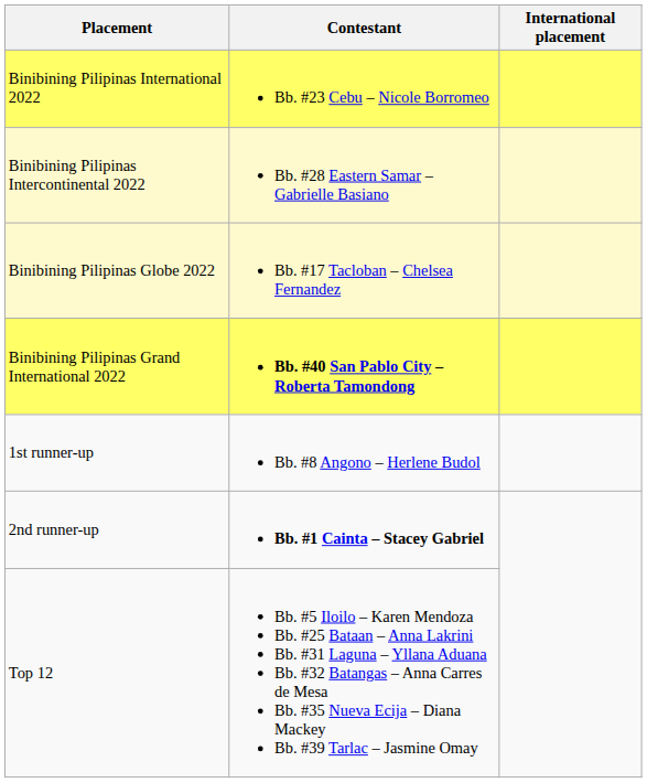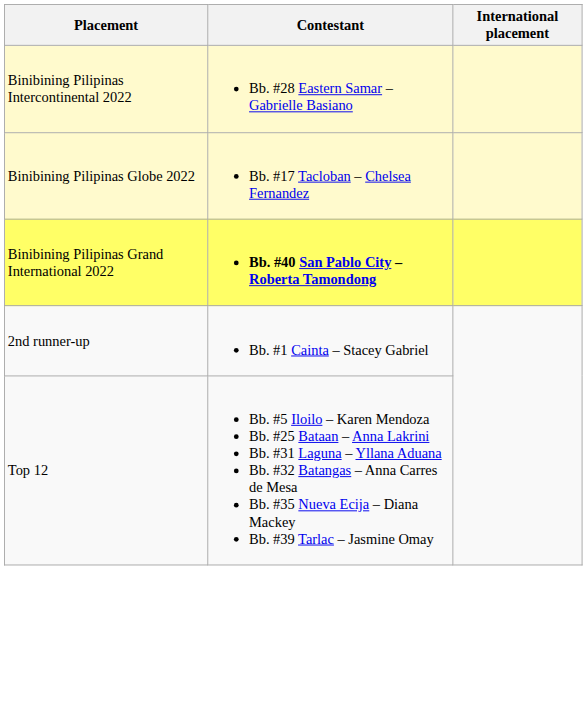 <table class="wikitable sortable" style="font-size: 95%;">
 <tr>
 <th>Placement</th>
 <th>Contestant</th>
 <th>International placement</th>
-</tr>
-<tr style="background:#FFFF66;">
-<td>Binibining Pilipinas International 2022</td>
-<td><br><ul><li>Bb. #23 <a href='#'>Cebu</a> – <a href='#'>Nicole Borromeo</a></li></ul></td>
-<td></td>
 </tr>
 <tr style="background:#FFFACD;">
 <td>Binibining Pilipinas Intercontinental 2022</td>
 <td><br><ul><li>Bb. #28 <a href='#'>Eastern Samar</a> – <a href='#'>Gabrielle Basiano</a></li></ul></td>
 <td></td>
 </tr>
 <tr style="background:#FFFACD;">
 <td>Binibining Pilipinas Globe 2022</td>
 <td><br><ul><li>Bb. #17 <a href='#'>Tacloban</a> – <a href='#'>Chelsea Fernandez</a></li></ul></td>
 <td></td>
 </tr>
 <tr style="background:#FFFF66;">
 <td>Binibining Pilipinas Grand International 2022</td>
 <td><strong><br><ul><li>Bb. #40 <a href='#'>San Pablo City</a> – <a href='#'>Roberta Tamondong</a></li></ul></strong></td>
 <td></td>
 </tr>
 <tr>
-<td>1st runner-up</td>
-<td><br><ul><li>Bb. #8 <a href='#'>Angono</a> – <a href='#'>Herlene Budol</a> <em></em></li></ul></td>
-<td></td>
-</tr>
-<tr>
 <td>2nd runner-up</td>
-<td><strong><br><ul><li>Bb. #1 <a href='#'>Cainta</a> – Stacey Gabriel</li></ul></strong></td>
+<td><br><ul><li>Bb. #1 <a href='#'>Cainta</a> – Stacey Gabriel</li></ul></td>
 </tr>
 <tr>
 <td>Top 12</td>
 <td><br><ul><li>Bb. #5 <a href='#'>Iloilo</a> – Karen Mendoza</li><li>Bb. #25 <a href='#'>Bataan</a> – <a href='#'>Anna Lakrini</a></li><li>Bb. #31 <a href='#'>Laguna</a> – <a href='#'>Yllana Aduana</a></li><li>Bb. #32 <a href='#'>Batangas</a> – Anna Carres de Mesa</li><li>Bb. #35 <a href='#'>Nueva Ecija</a> – Diana Mackey</li><li>Bb. #39 <a href='#'>Tarlac</a> – Jasmine Omay</li></ul></td>
 </tr>
 </table>
